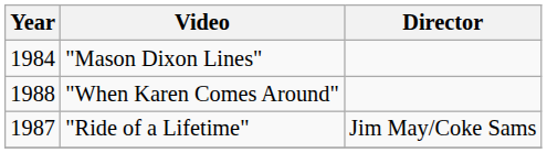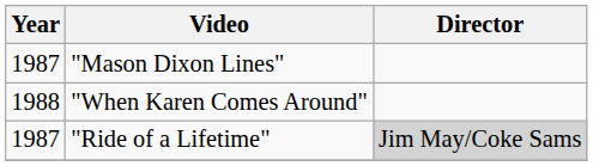 <table class="wikitable">
 <tr>
 <th>Year</th>
 <th>Video</th>
 <th>Director</th>
 </tr>
 <tr>
-<td>1984</td>
+<td>1987</td>
 <td>"Mason Dixon Lines"</td>
 <td></td>
 </tr>
 <tr>
 <td>1988</td>
 <td>"When Karen Comes Around"</td>
 <td></td>
 </tr>
 <tr>
 <td>1987</td>
 <td>"Ride of a Lifetime"</td>
-<td>Jim May/Coke Sams</td>
+<td style="background: lightgrey;">Jim May/Coke Sams</td>
 </tr>
 <tr>
 </tr>
 </table>
